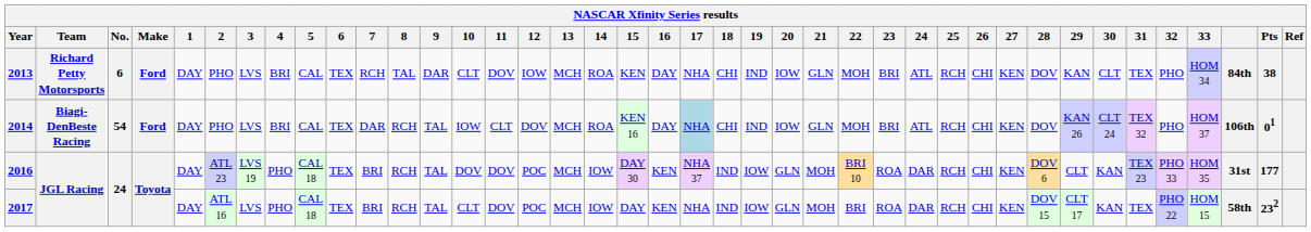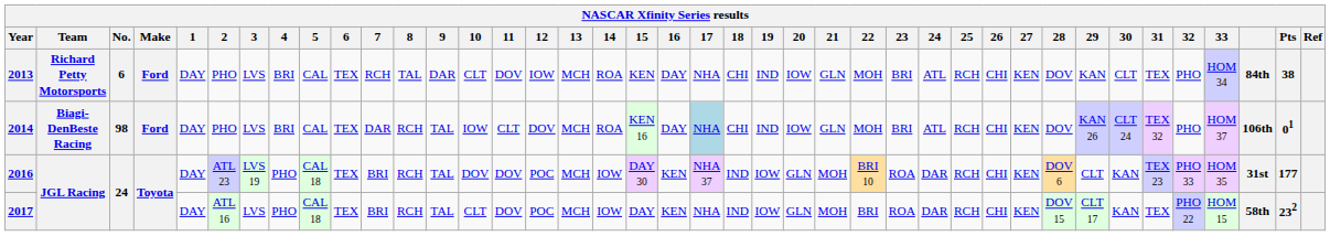 <table class="wikitable" style="text-align:center; font-size:75%">
 <tr>
 <th colspan=40><a href='#'>NASCAR Xfinity Series</a> results</th>
 </tr>
 <tr>
 <th>Year</th>
 <th>Team</th>
 <th>No.</th>
 <th>Make</th>
 <th>1</th>
 <th>2</th>
 <th>3</th>
 <th>4</th>
 <th>5</th>
 <th>6</th>
 <th>7</th>
 <th>8</th>
 <th>9</th>
 <th>10</th>
 <th>11</th>
 <th>12</th>
 <th>13</th>
 <th>14</th>
 <th>15</th>
 <th>16</th>
 <th>17</th>
 <th>18</th>
 <th>19</th>
 <th>20</th>
 <th>21</th>
 <th>22</th>
 <th>23</th>
 <th>24</th>
 <th>25</th>
 <th>26</th>
 <th>27</th>
 <th>28</th>
 <th>29</th>
 <th>30</th>
 <th>31</th>
 <th>32</th>
 <th>33</th>
 <th></th>
 <th>Pts</th>
 <th>Ref</th>
 </tr>
 <tr>
 <th><a href='#'>2013</a></th>
 <th><a href='#'>Richard Petty Motorsports</a></th>
 <th>6</th>
 <th><a href='#'>Ford</a></th>
 <td><a href='#'>DAY</a></td>
 <td><a href='#'>PHO</a></td>
 <td><a href='#'>LVS</a></td>
 <td><a href='#'>BRI</a></td>
 <td><a href='#'>CAL</a></td>
 <td><a href='#'>TEX</a></td>
 <td><a href='#'>RCH</a></td>
 <td><a href='#'>TAL</a></td>
 <td><a href='#'>DAR</a></td>
 <td><a href='#'>CLT</a></td>
 <td><a href='#'>DOV</a></td>
 <td><a href='#'>IOW</a></td>
 <td><a href='#'>MCH</a></td>
 <td><a href='#'>ROA</a></td>
 <td><a href='#'>KEN</a></td>
 <td><a href='#'>DAY</a></td>
 <td><a href='#'>NHA</a></td>
 <td><a href='#'>CHI</a></td>
 <td><a href='#'>IND</a></td>
 <td><a href='#'>IOW</a></td>
 <td><a href='#'>GLN</a></td>
 <td><a href='#'>MOH</a></td>
 <td><a href='#'>BRI</a></td>
 <td><a href='#'>ATL</a></td>
 <td><a href='#'>RCH</a></td>
 <td><a href='#'>CHI</a></td>
 <td><a href='#'>KEN</a></td>
 <td><a href='#'>DOV</a></td>
 <td><a href='#'>KAN</a></td>
 <td><a href='#'>CLT</a></td>
 <td><a href='#'>TEX</a></td>
 <td><a href='#'>PHO</a></td>
 <td style="background:#CFCFFF;"><a href='#'>HOM</a><br><small>34</small></td>
 <th>84th</th>
 <th>38</th>
 <th></th>
 </tr>
 <tr>
 <th><a href='#'>2014</a></th>
 <th><a href='#'>Biagi-DenBeste Racing</a></th>
-<th>54</th>
+<th>98</th>
 <th><a href='#'>Ford</a></th>
 <td><a href='#'>DAY</a></td>
 <td><a href='#'>PHO</a></td>
 <td><a href='#'>LVS</a></td>
 <td><a href='#'>BRI</a></td>
 <td><a href='#'>CAL</a></td>
 <td><a href='#'>TEX</a></td>
 <td><a href='#'>DAR</a></td>
 <td><a href='#'>RCH</a></td>
 <td><a href='#'>TAL</a></td>
 <td><a href='#'>IOW</a></td>
 <td><a href='#'>CLT</a></td>
 <td><a href='#'>DOV</a></td>
 <td><a href='#'>MCH</a></td>
 <td><a href='#'>ROA</a></td>
 <td style="background:#DFFFDF;"><a href='#'>KEN</a><br><small>16</small></td>
 <td><a href='#'>DAY</a></td>
 <td style="background: lightblue;"><a href='#'>NHA</a></td>
 <td><a href='#'>CHI</a></td>
 <td><a href='#'>IND</a></td>
 <td><a href='#'>IOW</a></td>
 <td><a href='#'>GLN</a></td>
 <td><a href='#'>MOH</a></td>
 <td><a href='#'>BRI</a></td>
 <td><a href='#'>ATL</a></td>
 <td><a href='#'>RCH</a></td>
 <td><a href='#'>CHI</a></td>
 <td><a href='#'>KEN</a></td>
 <td><a href='#'>DOV</a></td>
 <td style="background:#CFCFFF;"><a href='#'>KAN</a><br><small>26</small></td>
 <td style="background:#CFCFFF;"><a href='#'>CLT</a><br><small>24</small></td>
 <td style="background:#EFCFFF;"><a href='#'>TEX</a><br><small>32</small></td>
 <td><a href='#'>PHO</a></td>
 <td style="background:#EFCFFF;"><a href='#'>HOM</a><br><small>37</small></td>
 <th>106th</th>
 <th>0<sup>1</sup></th>
 <th></th>
 </tr>
 <tr>
 <th><a href='#'>2016</a></th>
 <th rowspan=2><a href='#'>JGL Racing</a></th>
 <th rowspan=2>24</th>
 <th rowspan=2><a href='#'>Toyota</a></th>
 <td><a href='#'>DAY</a></td>
 <td style="background:#CFCFFF;"><a href='#'>ATL</a><br><small>23</small></td>
 <td style="background:#DFFFDF;"><a href='#'>LVS</a><br><small>19</small></td>
 <td><a href='#'>PHO</a></td>
 <td style="background:#DFFFDF;"><a href='#'>CAL</a><br><small>18</small></td>
 <td><a href='#'>TEX</a></td>
 <td><a href='#'>BRI</a></td>
 <td><a href='#'>RCH</a></td>
 <td><a href='#'>TAL</a></td>
 <td><a href='#'>DOV</a></td>
 <td><a href='#'>DOV</a></td>
 <td><a href='#'>POC</a></td>
 <td><a href='#'>MCH</a></td>
 <td><a href='#'>IOW</a></td>
 <td style="background:#EFCFFF;"><a href='#'>DAY</a><br><small>30</small></td>
 <td><a href='#'>KEN</a></td>
 <td style="background:#EFCFFF;"><a href='#'>NHA</a><br><small>37</small></td>
 <td><a href='#'>IND</a></td>
 <td><a href='#'>IOW</a></td>
 <td><a href='#'>GLN</a></td>
 <td><a href='#'>MOH</a></td>
 <td style="background:#FFDF9F;"><a href='#'>BRI</a><br><small>10</small></td>
 <td><a href='#'>ROA</a></td>
 <td><a href='#'>DAR</a></td>
 <td><a href='#'>RCH</a></td>
 <td><a href='#'>CHI</a></td>
 <td><a href='#'>KEN</a></td>
 <td style="background:#FFDF9F;"><a href='#'>DOV</a><br><small>6</small></td>
 <td><a href='#'>CLT</a></td>
 <td><a href='#'>KAN</a></td>
 <td style="background:#CFCFFF;"><a href='#'>TEX</a><br><small>23</small></td>
 <td style="background:#EFCFFF;"><a href='#'>PHO</a><br><small>33</small></td>
 <td style="background:#EFCFFF;"><a href='#'>HOM</a><br><small>35</small></td>
 <th>31st</th>
 <th>177</th>
 <th></th>
 </tr>
 <tr>
 <th><a href='#'>2017</a></th>
 <td><a href='#'>DAY</a></td>
 <td style="background:#DFFFDF;"><a href='#'>ATL</a><br><small>16</small></td>
 <td><a href='#'>LVS</a></td>
 <td><a href='#'>PHO</a></td>
 <td style="background:#DFFFDF;"><a href='#'>CAL</a><br><small>18</small></td>
 <td><a href='#'>TEX</a></td>
 <td><a href='#'>BRI</a></td>
 <td><a href='#'>RCH</a></td>
 <td><a href='#'>TAL</a></td>
 <td><a href='#'>CLT</a></td>
 <td><a href='#'>DOV</a></td>
 <td><a href='#'>POC</a></td>
 <td><a href='#'>MCH</a></td>
 <td><a href='#'>IOW</a></td>
 <td><a href='#'>DAY</a></td>
 <td><a href='#'>KEN</a></td>
 <td><a href='#'>NHA</a></td>
 <td><a href='#'>IND</a></td>
 <td><a href='#'>IOW</a></td>
 <td><a href='#'>GLN</a></td>
 <td><a href='#'>MOH</a></td>
 <td><a href='#'>BRI</a></td>
 <td><a href='#'>ROA</a></td>
 <td><a href='#'>DAR</a></td>
 <td><a href='#'>RCH</a></td>
 <td><a href='#'>CHI</a></td>
 <td><a href='#'>KEN</a></td>
 <td style="background:#DFFFDF;"><a href='#'>DOV</a><br><small>15</small></td>
 <td style="background:#DFFFDF;"><a href='#'>CLT</a><br><small>17</small></td>
 <td><a href='#'>KAN</a></td>
 <td><a href='#'>TEX</a></td>
 <td style="background:#CFCFFF;"><a href='#'>PHO</a><br><small>22</small></td>
 <td style="background:#DFFFDF;"><a href='#'>HOM</a><br><small>15</small></td>
 <th>58th</th>
 <th>23<sup>2</sup></th>
 <th></th>
 </tr>
 </table>
